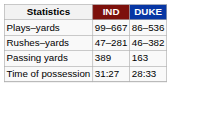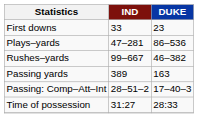 <table class="wikitable">
 <tr>
 <th>Statistics</th>
 <th style="background:#7d110c; color:#ffffff">IND</th>
 <th style="background:#0736a4; color:#ffffff">DUKE</th>
 </tr>
 <tr>
+<td>First downs</td>
+<td>33</td>
+<td>23</td>
+</tr>
+<tr>
 <td>Plays–yards</td>
-<td>99–667</td>
+<td>47–281</td>
 <td>86–536</td>
 </tr>
 <tr>
 <td>Rushes–yards</td>
-<td>47–281</td>
+<td>99–667</td>
 <td>46–382</td>
 </tr>
 <tr>
 <td>Passing yards</td>
 <td>389</td>
 <td>163</td>
+</tr>
+<tr>
+<td>Passing: Comp–Att–Int</td>
+<td>28–51–2</td>
+<td>17–40–3</td>
 </tr>
 <tr>
 <td>Time of possession</td>
 <td>31:27</td>
 <td>28:33</td>
 </tr>
 <tr>
 </tr>
 </table>
